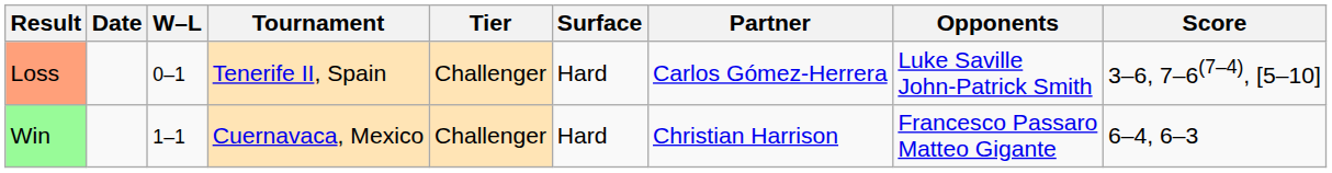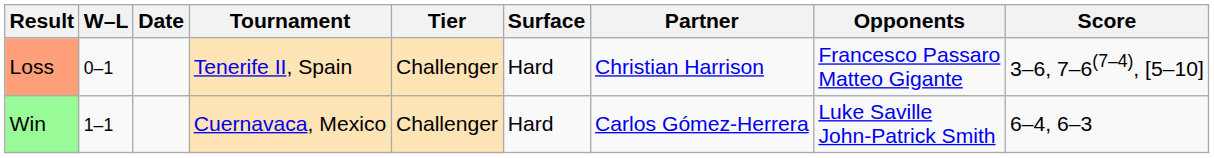 <table class="sortable wikitable">
 <tr>
 <th>Result</th>
+<th class="unsortable">W–L</th>
 <th>Date</th>
-<th class="unsortable">W–L</th>
 <th>Tournament</th>
 <th>Tier</th>
 <th>Surface</th>
 <th>Partner</th>
 <th>Opponents</th>
 <th class="unsortable">Score</th>
 </tr>
 <tr>
 <td bgcolor=FFA07A>Loss</td>
+<td><small>0–1</small></td>
 <td><a href='#'></a></td>
-<td><small>0–1</small></td>
 <td style="background:moccasin;"><a href='#'>Tenerife II</a>, Spain</td>
+<td style="background:moccasin;">Challenger</td>
+<td>Hard</td>
+<td> <a href='#'>Christian Harrison</a></td>
+<td> <a href='#'>Francesco Passaro</a><br> <a href='#'>Matteo Gigante</a></td>
+<td>3–6, 7–6<sup>(7–4)</sup>, [5–10]</td>
+</tr>
+<tr>
+<td bgcolor=98FB98>Win</td>
+<td><small>1–1</small></td>
+<td><a href='#'></a></td>
+<td style="background:moccasin;"><a href='#'>Cuernavaca</a>, Mexico</td>
 <td style="background:moccasin;">Challenger</td>
 <td>Hard</td>
 <td> <a href='#'>Carlos Gómez-Herrera</a></td>
 <td> <a href='#'>Luke Saville</a><br> <a href='#'>John-Patrick Smith</a></td>
-<td>3–6, 7–6<sup>(7–4)</sup>, [5–10]</td>
-</tr>
-<tr>
-<td bgcolor=98FB98>Win</td>
-<td><a href='#'></a></td>
-<td><small>1–1</small></td>
-<td style="background:moccasin;"><a href='#'>Cuernavaca</a>, Mexico</td>
-<td style="background:moccasin;">Challenger</td>
-<td>Hard</td>
-<td> <a href='#'>Christian Harrison</a></td>
-<td> <a href='#'>Francesco Passaro</a><br> <a href='#'>Matteo Gigante</a></td>
 <td>6–4, 6–3</td>
 </tr>
 </table>
